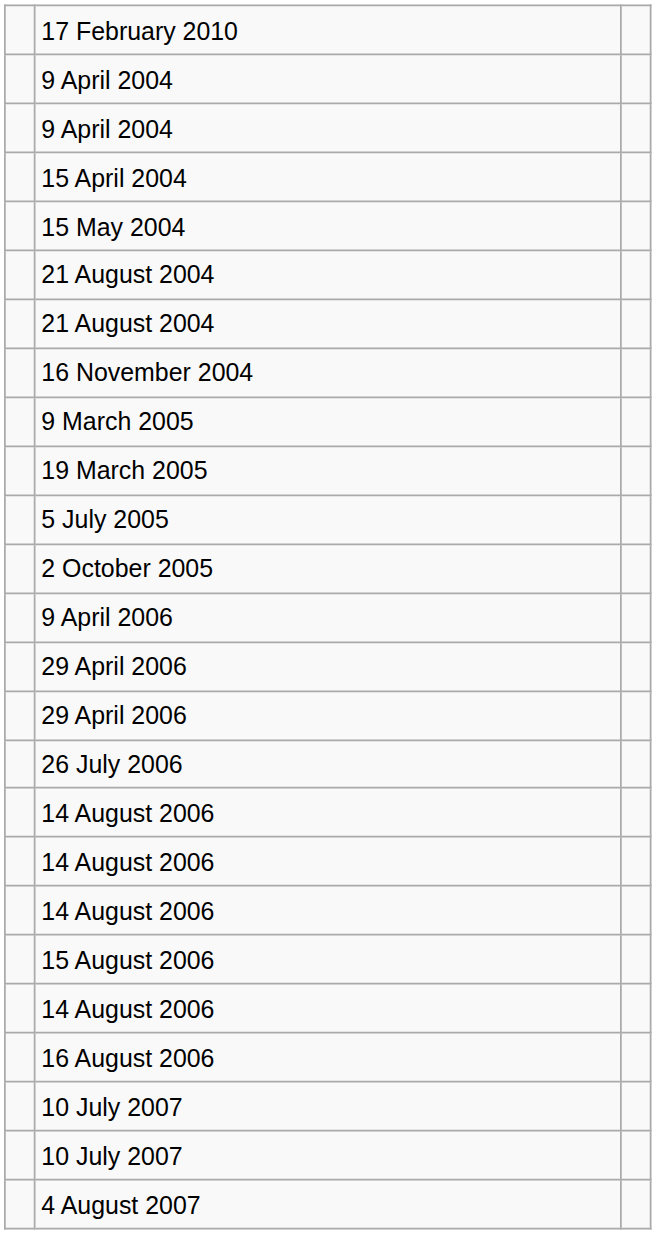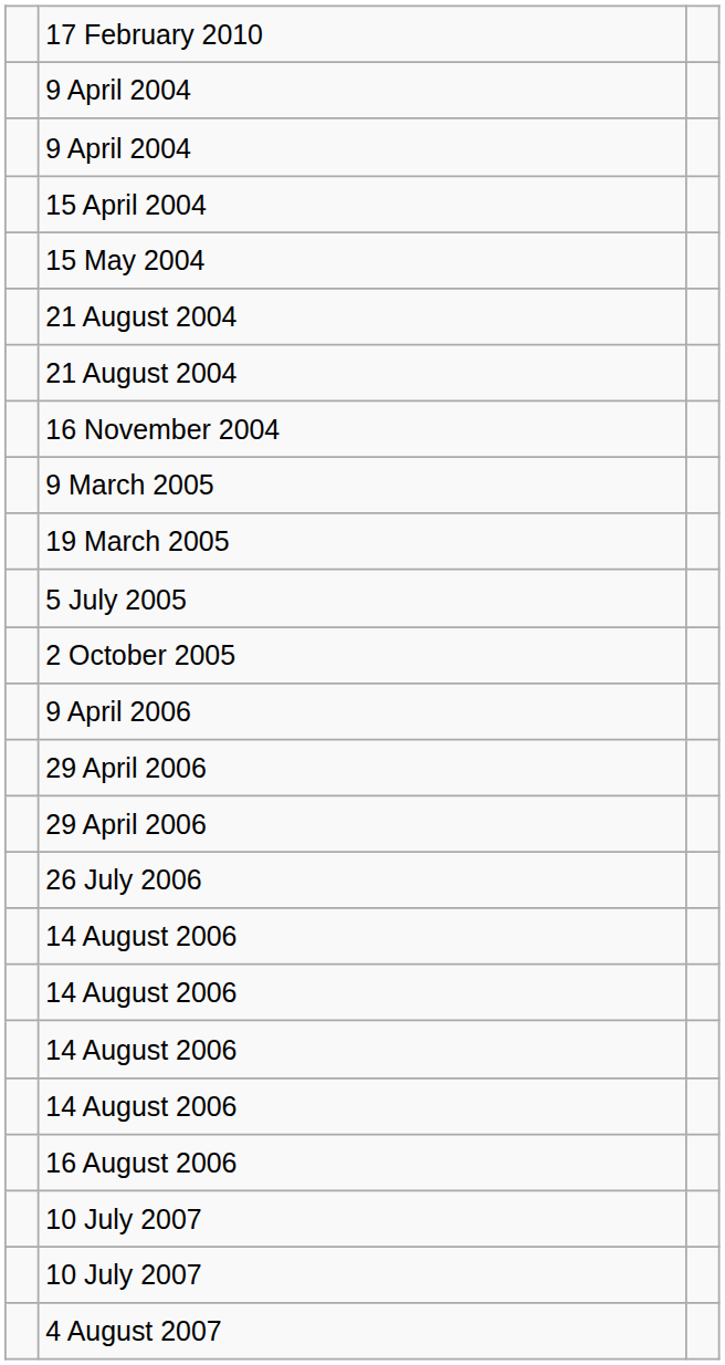 <table class="wikitable" style="font-size: 89%; float: left; width: 26em; margin-right: 1em; height: 700px">
 <tr>
 <td></td>
 <td>17 February 2010</td>
 <td></td>
 </tr>
 <tr>
 <td></td>
 <td>9 April 2004</td>
 <td></td>
 </tr>
 <tr>
 <td></td>
 <td>9 April 2004</td>
 <td></td>
 </tr>
 <tr>
 <td></td>
 <td>15 April 2004</td>
 <td></td>
 </tr>
 <tr>
 <td></td>
 <td>15 May 2004</td>
 <td></td>
 </tr>
 <tr>
 <td></td>
 <td>21 August 2004</td>
 <td></td>
 </tr>
 <tr>
 <td></td>
 <td>21 August 2004</td>
 <td></td>
 </tr>
 <tr>
 <td></td>
 <td>16 November 2004</td>
 <td></td>
 </tr>
 <tr>
 <td></td>
 <td>9 March 2005</td>
 <td></td>
 </tr>
 <tr>
 <td></td>
 <td>19 March 2005</td>
 <td></td>
 </tr>
 <tr>
 <td></td>
 <td>5 July 2005</td>
 <td></td>
 </tr>
 <tr>
 <td></td>
 <td>2 October 2005</td>
 <td></td>
 </tr>
 <tr>
 <td></td>
 <td>9 April 2006</td>
 <td></td>
 </tr>
 <tr>
 <td></td>
 <td>29 April 2006</td>
 <td></td>
 </tr>
 <tr>
 <td></td>
 <td>29 April 2006</td>
 <td></td>
 </tr>
 <tr>
 <td></td>
 <td>26 July 2006</td>
 <td></td>
 </tr>
 <tr>
 <td></td>
 <td>14 August 2006</td>
 <td></td>
 </tr>
 <tr>
 <td></td>
 <td>14 August 2006</td>
 <td></td>
 </tr>
 <tr>
 <td></td>
 <td>14 August 2006</td>
 <td></td>
 </tr>
 <tr>
 <td></td>
-<td>15 August 2006</td>
-<td></td>
-</tr>
-<tr>
-<td></td>
 <td>14 August 2006</td>
 <td></td>
 </tr>
 <tr>
 <td></td>
 <td>16 August 2006</td>
 <td></td>
 </tr>
 <tr>
 <td></td>
 <td>10 July 2007</td>
 <td></td>
 </tr>
 <tr>
 <td></td>
 <td>10 July 2007</td>
 <td></td>
 </tr>
 <tr>
 <td></td>
 <td>4 August 2007</td>
 <td></td>
 </tr>
 </table>
